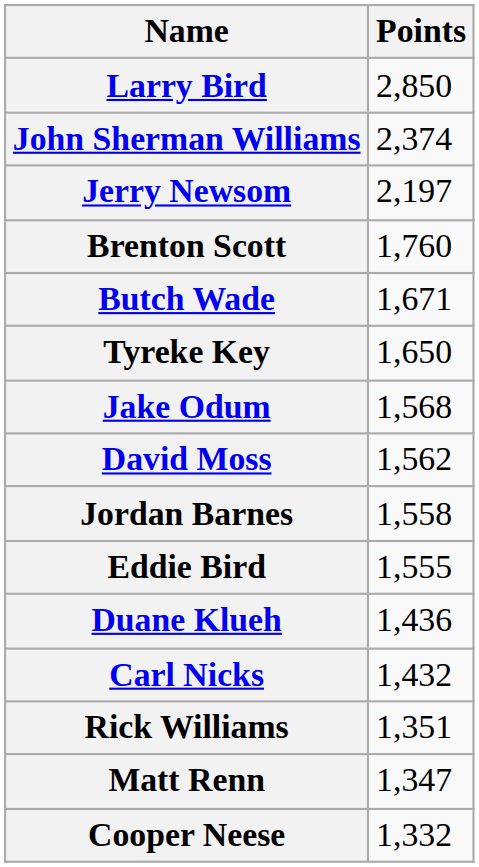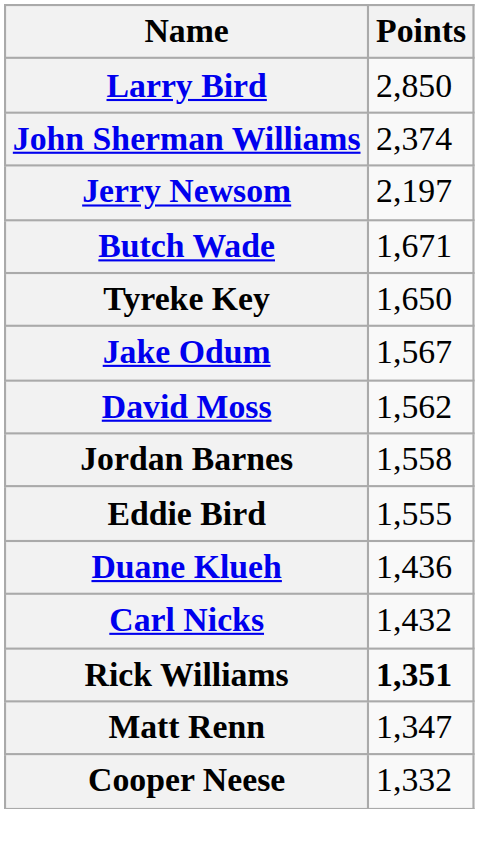 <table class="wikitable">
 <tr>
 <th>Name</th>
 <th>Points</th>
 </tr>
 <tr>
 <th><a href='#'>Larry Bird</a></th>
 <td>2,850</td>
 </tr>
 <tr>
 <th><a href='#'>John Sherman Williams</a></th>
 <td>2,374</td>
 </tr>
 <tr>
 <th><a href='#'>Jerry Newsom</a></th>
 <td>2,197</td>
 </tr>
 <tr>
-<th>Brenton Scott</th>
-<td>1,760</td>
-</tr>
-<tr>
 <th><a href='#'>Butch Wade</a></th>
 <td>1,671</td>
 </tr>
 <tr>
 <th>Tyreke Key</th>
 <td>1,650</td>
 </tr>
 <tr>
 <th><a href='#'>Jake Odum</a></th>
-<td>1,568</td>
+<td>1,567</td>
 </tr>
 <tr>
 <th><a href='#'>David Moss</a></th>
 <td>1,562</td>
 </tr>
 <tr>
 <th>Jordan Barnes</th>
 <td>1,558</td>
 </tr>
 <tr>
 <th>Eddie Bird</th>
 <td>1,555</td>
 </tr>
 <tr>
 <th><a href='#'>Duane Klueh</a></th>
 <td>1,436</td>
 </tr>
 <tr>
 <th><a href='#'>Carl Nicks</a></th>
 <td>1,432</td>
 </tr>
 <tr>
 <th>Rick Williams</th>
-<td>1,351</td>
+<td><strong>1,351</strong></td>
 </tr>
 <tr>
 <th>Matt Renn</th>
 <td>1,347</td>
 </tr>
 <tr>
 <th>Cooper Neese</th>
 <td>1,332</td>
 </tr>
 </table>
